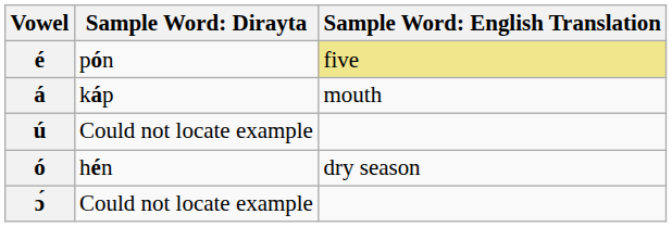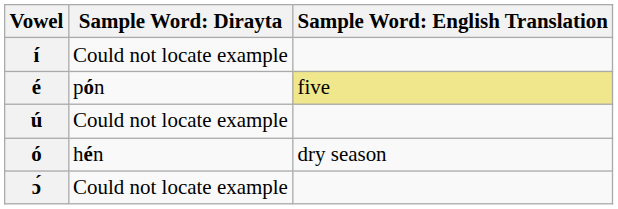 <table class="wikitable">
 <tr>
 <th>Vowel</th>
 <th>Sample Word: Dirayta</th>
 <th>Sample Word: English Translation</th>
 </tr>
 <tr>
+<th>í</th>
+<td>Could not locate example</td>
+<td></td>
+</tr>
+<tr>
 <th>é</th>
 <td>p<strong>ó</strong>n</td>
 <td style="background: khaki;">five</td>
-</tr>
-<tr>
-<th>á</th>
-<td>k<strong>á</strong>p</td>
-<td>mouth</td>
 </tr>
 <tr>
 <th>ú</th>
 <td>Could not locate example</td>
 <td></td>
 </tr>
 <tr>
 <th>ó</th>
 <td>h<strong>é</strong>n</td>
 <td>dry season</td>
 </tr>
 <tr>
 <th>ɔ́</th>
 <td>Could not locate example</td>
 <td></td>
 </tr>
 </table>
